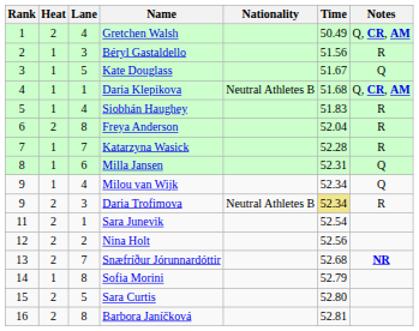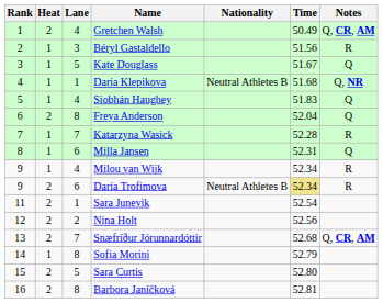 <table class="wikitable sortable" style="text-align:center">
 <tr>
 <th>Rank</th>
 <th>Heat</th>
 <th>Lane</th>
 <th>Name</th>
 <th>Nationality</th>
 <th>Time</th>
 <th>Notes</th>
 </tr>
 <tr bgcolor=ccffcc>
 <td>1</td>
 <td>2</td>
 <td>4</td>
 <td align=left><a href='#'>Gretchen Walsh</a></td>
 <td align=left></td>
 <td>50.49</td>
 <td>Q, <a href='#'><strong>CR</strong></a>, <a href='#'><strong>AM</strong></a></td>
 </tr>
 <tr bgcolor=ccffcc>
 <td>2</td>
 <td>1</td>
 <td>3</td>
 <td align=left><a href='#'>Béryl Gastaldello</a></td>
 <td align=left></td>
 <td>51.56</td>
 <td>R</td>
 </tr>
 <tr bgcolor=ccffcc>
 <td>3</td>
 <td>1</td>
 <td>5</td>
 <td align=left><a href='#'>Kate Douglass</a></td>
 <td align=left></td>
 <td>51.67</td>
 <td>Q</td>
 </tr>
 <tr bgcolor=ccffcc>
 <td>4</td>
 <td>1</td>
 <td>1</td>
 <td align=left><a href='#'>Daria Klepikova</a></td>
 <td align=left> Neutral Athletes B</td>
 <td>51.68</td>
-<td>Q, <a href='#'><strong>CR</strong></a>, <a href='#'><strong>AM</strong></a></td>
+<td>Q, <strong><a href='#'>NR</a></strong></td>
 </tr>
 <tr bgcolor=ccffcc>
 <td>5</td>
 <td>1</td>
 <td>4</td>
 <td align=left><a href='#'>Siobhán Haughey</a></td>
 <td align=left></td>
 <td>51.83</td>
-<td>R</td>
+<td>Q</td>
 </tr>
 <tr bgcolor=ccffcc>
 <td>6</td>
 <td>2</td>
 <td>8</td>
 <td align=left><a href='#'>Freya Anderson</a></td>
 <td align=left></td>
 <td>52.04</td>
-<td>R</td>
+<td>Q</td>
 </tr>
 <tr bgcolor=ccffcc>
 <td>7</td>
 <td>1</td>
 <td>7</td>
 <td align=left><a href='#'>Katarzyna Wasick</a></td>
 <td align=left></td>
 <td>52.28</td>
 <td>R</td>
 </tr>
 <tr bgcolor=ccffcc>
 <td>8</td>
 <td>1</td>
 <td>6</td>
 <td align=left><a href='#'>Milla Jansen</a></td>
 <td align=left></td>
 <td>52.31</td>
 <td>Q</td>
 </tr>
 <tr>
 <td>9</td>
 <td>1</td>
 <td>4</td>
 <td align=left><a href='#'>Milou van Wijk</a></td>
 <td align=left></td>
 <td>52.34</td>
-<td>Q</td>
+<td>R</td>
 </tr>
 <tr>
 <td>9</td>
 <td>2</td>
-<td>3</td>
+<td>6</td>
 <td align=left><a href='#'>Daria Trofimova</a></td>
 <td align=left> Neutral Athletes B</td>
 <td style="background: khaki;">52.34</td>
 <td>R</td>
 </tr>
 <tr>
 <td>11</td>
 <td>2</td>
 <td>1</td>
 <td align=left><a href='#'>Sara Junevik</a></td>
 <td align=left></td>
 <td>52.54</td>
 <td></td>
 </tr>
 <tr>
 <td>12</td>
 <td>2</td>
 <td>2</td>
 <td align=left><a href='#'>Nina Holt</a></td>
 <td align=left></td>
 <td>52.56</td>
 <td></td>
 </tr>
 <tr>
 <td>13</td>
 <td>2</td>
 <td>7</td>
 <td align=left><a href='#'>Snæfríður Jórunnardóttir</a></td>
 <td align=left></td>
 <td>52.68</td>
-<td><strong><a href='#'>NR</a></strong></td>
+<td>Q, <a href='#'><strong>CR</strong></a>, <a href='#'><strong>AM</strong></a></td>
 </tr>
 <tr>
 <td>14</td>
 <td>1</td>
 <td>8</td>
 <td align=left><a href='#'>Sofia Morini</a></td>
 <td align=left></td>
 <td>52.79</td>
 <td></td>
 </tr>
 <tr>
 <td>15</td>
 <td>2</td>
 <td>5</td>
 <td align=left><a href='#'>Sara Curtis</a></td>
 <td align=left></td>
 <td>52.80</td>
 <td></td>
 </tr>
 <tr>
 <td>16</td>
 <td>2</td>
 <td>8</td>
 <td align=left><a href='#'>Barbora Janíčková</a></td>
 <td align=left></td>
 <td>52.81</td>
 <td></td>
 </tr>
 </table>
